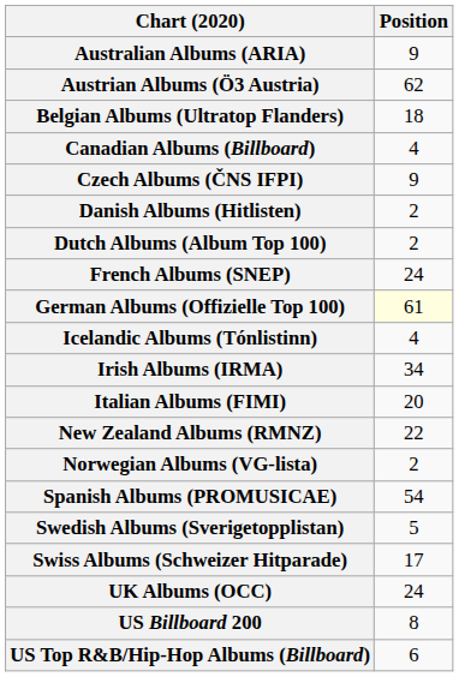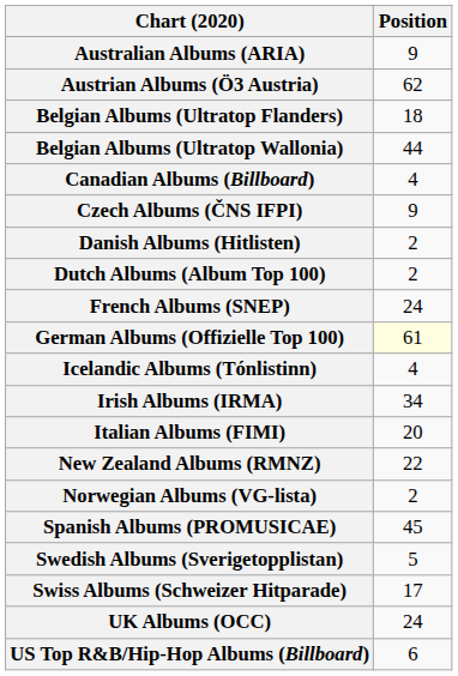 <table class="wikitable sortable plainrowheaders" style="text-align:center">
 <tr>
 <th scope="col">Chart (2020)</th>
 <th scope="col">Position</th>
 </tr>
 <tr>
 <th scope="row">Australian Albums (ARIA)</th>
 <td>9</td>
 </tr>
 <tr>
 <th scope="row">Austrian Albums (Ö3 Austria)</th>
 <td>62</td>
 </tr>
 <tr>
 <th scope="row">Belgian Albums (Ultratop Flanders)</th>
 <td>18</td>
+</tr>
+<tr>
+<th scope="row">Belgian Albums (Ultratop Wallonia)</th>
+<td>44</td>
 </tr>
 <tr>
 <th scope="row">Canadian Albums (<em>Billboard</em>)</th>
 <td>4</td>
 </tr>
 <tr>
 <th scope="row">Czech Albums (ČNS IFPI)</th>
 <td>9</td>
 </tr>
 <tr>
 <th scope="row">Danish Albums (Hitlisten)</th>
 <td>2</td>
 </tr>
 <tr>
 <th scope="row">Dutch Albums (Album Top 100)</th>
 <td>2</td>
 </tr>
 <tr>
 <th scope="row">French Albums (SNEP)</th>
 <td>24</td>
 </tr>
 <tr>
 <th scope="row">German Albums (Offizielle Top 100)</th>
 <td style="background: lightyellow;">61</td>
 </tr>
 <tr>
 <th scope="row">Icelandic Albums (Tónlistinn)</th>
 <td>4</td>
 </tr>
 <tr>
 <th scope="row">Irish Albums (IRMA)</th>
 <td>34</td>
 </tr>
 <tr>
 <th scope="row">Italian Albums (FIMI)</th>
 <td>20</td>
 </tr>
 <tr>
 <th scope="row">New Zealand Albums (RMNZ)</th>
 <td>22</td>
 </tr>
 <tr>
 <th scope="row">Norwegian Albums (VG-lista)</th>
 <td>2</td>
 </tr>
 <tr>
 <th scope="row">Spanish Albums (PROMUSICAE)</th>
-<td>54</td>
+<td>45</td>
 </tr>
 <tr>
 <th scope="row">Swedish Albums (Sverigetopplistan)</th>
 <td>5</td>
 </tr>
 <tr>
 <th scope="row">Swiss Albums (Schweizer Hitparade)</th>
 <td>17</td>
 </tr>
 <tr>
 <th scope="row">UK Albums (OCC)</th>
 <td>24</td>
 </tr>
 <tr>
-<th scope="row">US <em>Billboard</em> 200</th>
-<td>8</td>
-</tr>
-<tr>
 <th scope="row">US Top R&B/Hip-Hop Albums (<em>Billboard</em>)</th>
 <td>6</td>
 </tr>
 </table>
